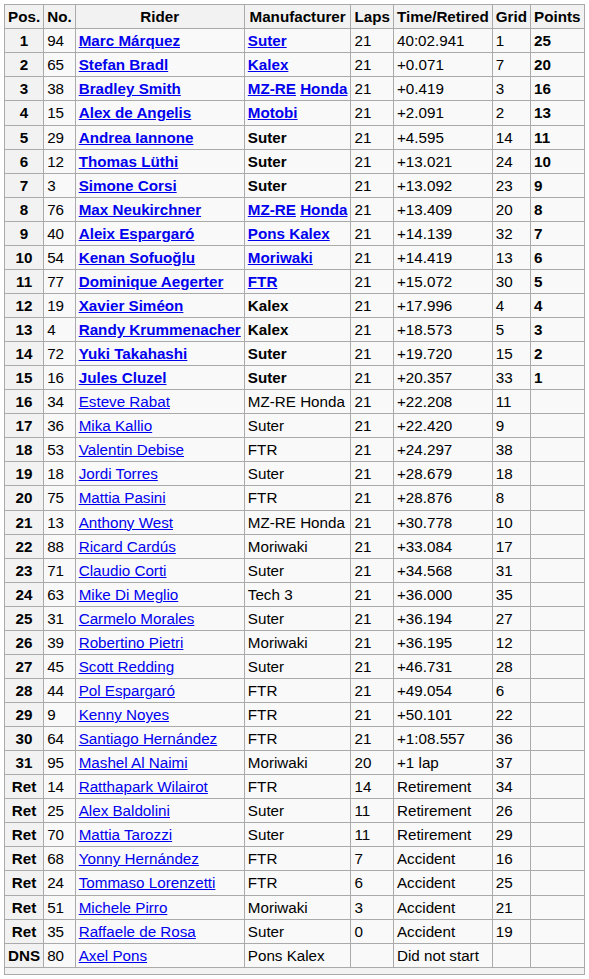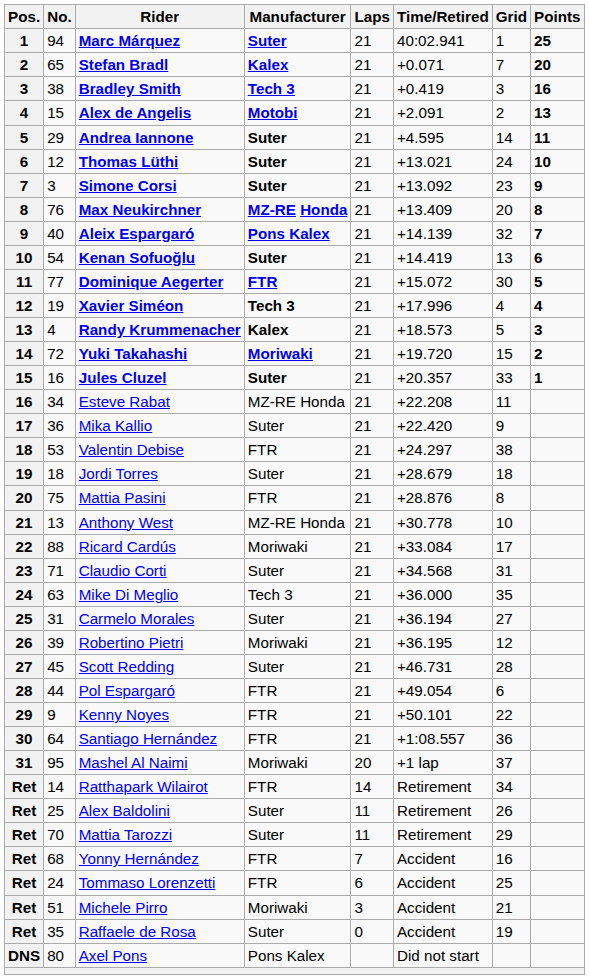 <table class="wikitable" style="font-size: 95%;">
 <tr>
 <th>Pos.</th>
 <th>No.</th>
 <th>Rider</th>
 <th>Manufacturer</th>
 <th>Laps</th>
 <th>Time/Retired</th>
 <th>Grid</th>
 <th>Points</th>
 </tr>
 <tr>
 <th>1</th>
 <td>94</td>
 <td> <strong><a href='#'>Marc Márquez</a></strong></td>
 <td><strong><a href='#'>Suter</a></strong></td>
 <td>21</td>
 <td>40:02.941</td>
 <td>1</td>
 <td><strong>25</strong></td>
 </tr>
 <tr>
 <th>2</th>
 <td>65</td>
 <td> <strong><a href='#'>Stefan Bradl</a></strong></td>
 <td><strong><a href='#'>Kalex</a></strong></td>
 <td>21</td>
 <td>+0.071</td>
 <td>7</td>
 <td><strong>20</strong></td>
 </tr>
 <tr>
 <th>3</th>
 <td>38</td>
 <td> <strong><a href='#'>Bradley Smith</a></strong></td>
-<td><strong><a href='#'>MZ-RE</a> <a href='#'>Honda</a></strong></td>
+<td><strong><a href='#'>Tech 3</a></strong></td>
 <td>21</td>
 <td>+0.419</td>
 <td>3</td>
 <td><strong>16</strong></td>
 </tr>
 <tr>
 <th>4</th>
 <td>15</td>
 <td> <strong><a href='#'>Alex de Angelis</a></strong></td>
 <td><strong><a href='#'>Motobi</a></strong></td>
 <td>21</td>
 <td>+2.091</td>
 <td>2</td>
 <td><strong>13</strong></td>
 </tr>
 <tr>
 <th>5</th>
 <td>29</td>
 <td> <strong><a href='#'>Andrea Iannone</a></strong></td>
 <td><strong>Suter</strong></td>
 <td>21</td>
 <td>+4.595</td>
 <td>14</td>
 <td><strong>11</strong></td>
 </tr>
 <tr>
 <th>6</th>
 <td>12</td>
 <td> <strong><a href='#'>Thomas Lüthi</a></strong></td>
 <td><strong>Suter</strong></td>
 <td>21</td>
 <td>+13.021</td>
 <td>24</td>
 <td><strong>10</strong></td>
 </tr>
 <tr>
 <th>7</th>
 <td>3</td>
 <td> <strong><a href='#'>Simone Corsi</a></strong></td>
 <td><strong>Suter</strong></td>
 <td>21</td>
 <td>+13.092</td>
 <td>23</td>
 <td><strong>9</strong></td>
 </tr>
 <tr>
 <th>8</th>
 <td>76</td>
 <td> <strong><a href='#'>Max Neukirchner</a></strong></td>
 <td><strong><a href='#'>MZ-RE</a> <a href='#'>Honda</a></strong></td>
 <td>21</td>
 <td>+13.409</td>
 <td>20</td>
 <td><strong>8</strong></td>
 </tr>
 <tr>
 <th>9</th>
 <td>40</td>
 <td> <strong><a href='#'>Aleix Espargaró</a></strong></td>
 <td><strong><a href='#'>Pons Kalex</a></strong></td>
 <td>21</td>
 <td>+14.139</td>
 <td>32</td>
 <td><strong>7</strong></td>
 </tr>
 <tr>
 <th>10</th>
 <td>54</td>
 <td> <strong><a href='#'>Kenan Sofuoğlu</a></strong></td>
-<td><strong><a href='#'>Moriwaki</a></strong></td>
+<td><strong>Suter</strong></td>
 <td>21</td>
 <td>+14.419</td>
 <td>13</td>
 <td><strong>6</strong></td>
 </tr>
 <tr>
 <th>11</th>
 <td>77</td>
 <td> <strong><a href='#'>Dominique Aegerter</a></strong></td>
 <td><strong><a href='#'>FTR</a></strong></td>
 <td>21</td>
 <td>+15.072</td>
 <td>30</td>
 <td><strong>5</strong></td>
 </tr>
 <tr>
 <th>12</th>
 <td>19</td>
 <td> <strong><a href='#'>Xavier Siméon</a></strong></td>
-<td><strong>Kalex</strong></td>
+<td><strong>Tech 3</strong></td>
 <td>21</td>
 <td>+17.996</td>
 <td>4</td>
 <td><strong>4</strong></td>
 </tr>
 <tr>
 <th>13</th>
 <td>4</td>
 <td> <strong><a href='#'>Randy Krummenacher</a></strong></td>
 <td><strong>Kalex</strong></td>
 <td>21</td>
 <td>+18.573</td>
 <td>5</td>
 <td><strong>3</strong></td>
 </tr>
 <tr>
 <th>14</th>
 <td>72</td>
 <td> <strong><a href='#'>Yuki Takahashi</a></strong></td>
-<td><strong>Suter</strong></td>
+<td><strong><a href='#'>Moriwaki</a></strong></td>
 <td>21</td>
 <td>+19.720</td>
 <td>15</td>
 <td><strong>2</strong></td>
 </tr>
 <tr>
 <th>15</th>
 <td>16</td>
 <td> <strong><a href='#'>Jules Cluzel</a></strong></td>
 <td><strong>Suter</strong></td>
 <td>21</td>
 <td>+20.357</td>
 <td>33</td>
 <td><strong>1</strong></td>
 </tr>
 <tr>
 <th>16</th>
 <td>34</td>
 <td> <a href='#'>Esteve Rabat</a></td>
 <td>MZ-RE Honda</td>
 <td>21</td>
 <td>+22.208</td>
 <td>11</td>
 <td></td>
 </tr>
 <tr>
 <th>17</th>
 <td>36</td>
 <td> <a href='#'>Mika Kallio</a></td>
 <td>Suter</td>
 <td>21</td>
 <td>+22.420</td>
 <td>9</td>
 <td></td>
 </tr>
 <tr>
 <th>18</th>
 <td>53</td>
 <td> <a href='#'>Valentin Debise</a></td>
 <td>FTR</td>
 <td>21</td>
 <td>+24.297</td>
 <td>38</td>
 <td></td>
 </tr>
 <tr>
 <th>19</th>
 <td>18</td>
 <td> <a href='#'>Jordi Torres</a></td>
 <td>Suter</td>
 <td>21</td>
 <td>+28.679</td>
 <td>18</td>
 <td></td>
 </tr>
 <tr>
 <th>20</th>
 <td>75</td>
 <td> <a href='#'>Mattia Pasini</a></td>
 <td>FTR</td>
 <td>21</td>
 <td>+28.876</td>
 <td>8</td>
 <td></td>
 </tr>
 <tr>
 <th>21</th>
 <td>13</td>
 <td> <a href='#'>Anthony West</a></td>
 <td>MZ-RE Honda</td>
 <td>21</td>
 <td>+30.778</td>
 <td>10</td>
 <td></td>
 </tr>
 <tr>
 <th>22</th>
 <td>88</td>
 <td> <a href='#'>Ricard Cardús</a></td>
 <td>Moriwaki</td>
 <td>21</td>
 <td>+33.084</td>
 <td>17</td>
 <td></td>
 </tr>
 <tr>
 <th>23</th>
 <td>71</td>
 <td> <a href='#'>Claudio Corti</a></td>
 <td>Suter</td>
 <td>21</td>
 <td>+34.568</td>
 <td>31</td>
 <td></td>
 </tr>
 <tr>
 <th>24</th>
 <td>63</td>
 <td> <a href='#'>Mike Di Meglio</a></td>
 <td>Tech 3</td>
 <td>21</td>
 <td>+36.000</td>
 <td>35</td>
 <td></td>
 </tr>
 <tr>
 <th>25</th>
 <td>31</td>
 <td> <a href='#'>Carmelo Morales</a></td>
 <td>Suter</td>
 <td>21</td>
 <td>+36.194</td>
 <td>27</td>
 <td></td>
 </tr>
 <tr>
 <th>26</th>
 <td>39</td>
 <td> <a href='#'>Robertino Pietri</a></td>
 <td>Moriwaki</td>
 <td>21</td>
 <td>+36.195</td>
 <td>12</td>
 <td></td>
 </tr>
 <tr>
 <th>27</th>
 <td>45</td>
 <td> <a href='#'>Scott Redding</a></td>
 <td>Suter</td>
 <td>21</td>
 <td>+46.731</td>
 <td>28</td>
 <td></td>
 </tr>
 <tr>
 <th>28</th>
 <td>44</td>
 <td> <a href='#'>Pol Espargaró</a></td>
 <td>FTR</td>
 <td>21</td>
 <td>+49.054</td>
 <td>6</td>
 <td></td>
 </tr>
 <tr>
 <th>29</th>
 <td>9</td>
 <td> <a href='#'>Kenny Noyes</a></td>
 <td>FTR</td>
 <td>21</td>
 <td>+50.101</td>
 <td>22</td>
 <td></td>
 </tr>
 <tr>
 <th>30</th>
 <td>64</td>
 <td> <a href='#'>Santiago Hernández</a></td>
 <td>FTR</td>
 <td>21</td>
 <td>+1:08.557</td>
 <td>36</td>
 <td></td>
 </tr>
 <tr>
 <th>31</th>
 <td>95</td>
 <td> <a href='#'>Mashel Al Naimi</a></td>
 <td>Moriwaki</td>
 <td>20</td>
 <td>+1 lap</td>
 <td>37</td>
 <td></td>
 </tr>
 <tr>
 <th>Ret</th>
 <td>14</td>
 <td> <a href='#'>Ratthapark Wilairot</a></td>
 <td>FTR</td>
 <td>14</td>
 <td>Retirement</td>
 <td>34</td>
 <td></td>
 </tr>
 <tr>
 <th>Ret</th>
 <td>25</td>
 <td> <a href='#'>Alex Baldolini</a></td>
 <td>Suter</td>
 <td>11</td>
 <td>Retirement</td>
 <td>26</td>
 <td></td>
 </tr>
 <tr>
 <th>Ret</th>
 <td>70</td>
 <td> <a href='#'>Mattia Tarozzi</a></td>
 <td>Suter</td>
 <td>11</td>
 <td>Retirement</td>
 <td>29</td>
 <td></td>
 </tr>
 <tr>
 <th>Ret</th>
 <td>68</td>
 <td> <a href='#'>Yonny Hernández</a></td>
 <td>FTR</td>
 <td>7</td>
 <td>Accident</td>
 <td>16</td>
 <td></td>
 </tr>
 <tr>
 <th>Ret</th>
 <td>24</td>
 <td> <a href='#'>Tommaso Lorenzetti</a></td>
 <td>FTR</td>
 <td>6</td>
 <td>Accident</td>
 <td>25</td>
 <td></td>
 </tr>
 <tr>
 <th>Ret</th>
 <td>51</td>
 <td> <a href='#'>Michele Pirro</a></td>
 <td>Moriwaki</td>
 <td>3</td>
 <td>Accident</td>
 <td>21</td>
 <td></td>
 </tr>
 <tr>
 <th>Ret</th>
 <td>35</td>
 <td> <a href='#'>Raffaele de Rosa</a></td>
 <td>Suter</td>
 <td>0</td>
 <td>Accident</td>
 <td>19</td>
 <td></td>
 </tr>
 <tr>
 <th>DNS</th>
 <td>80</td>
 <td> <a href='#'>Axel Pons</a></td>
 <td>Pons Kalex</td>
 <td></td>
 <td>Did not start</td>
 <td></td>
 <td></td>
 </tr>
 <tr>
 <th colspan=8></th>
 </tr>
 <tr>
 </tr>
 </table>
